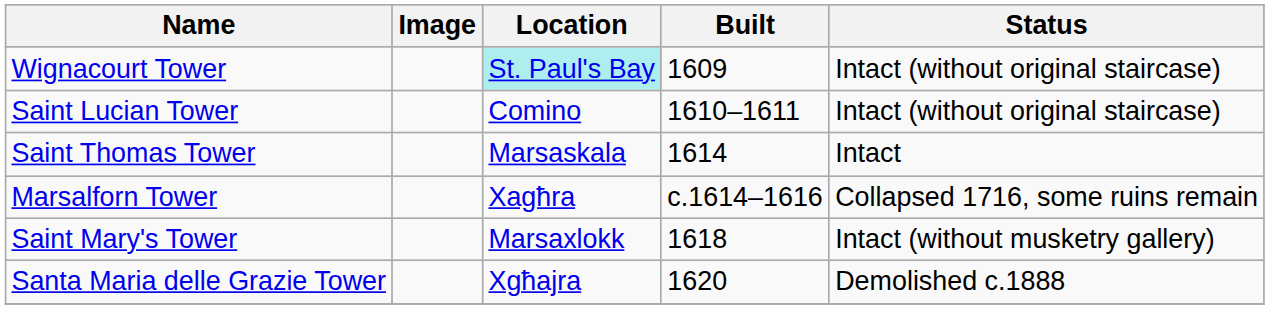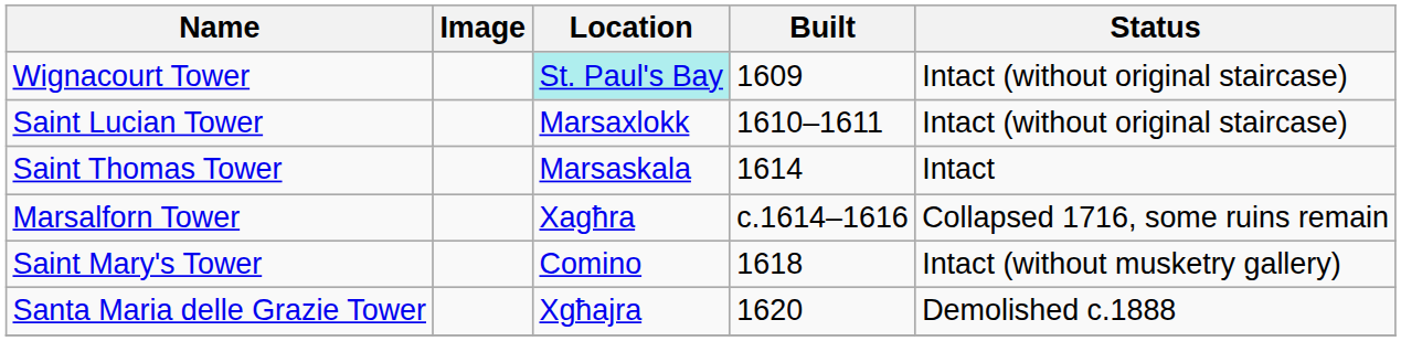 <table class="wikitable" style="margin: 1em auto 1em auto;">
 <tr>
 <th>Name</th>
 <th>Image</th>
 <th>Location</th>
 <th>Built</th>
 <th>Status</th>
 </tr>
 <tr>
 <td><a href='#'>Wignacourt Tower</a></td>
 <td></td>
 <td style="background: paleturquoise;"><a href='#'>St. Paul's Bay</a></td>
 <td>1609</td>
 <td>Intact (without original staircase)</td>
 </tr>
 <tr>
 <td><a href='#'>Saint Lucian Tower</a></td>
 <td></td>
-<td><a href='#'>Comino</a></td>
+<td><a href='#'>Marsaxlokk</a></td>
 <td>1610–1611</td>
 <td>Intact (without original staircase)</td>
 </tr>
 <tr>
 <td><a href='#'>Saint Thomas Tower</a></td>
 <td></td>
 <td><a href='#'>Marsaskala</a></td>
 <td>1614</td>
 <td>Intact</td>
 </tr>
 <tr>
 <td><a href='#'>Marsalforn Tower</a></td>
 <td></td>
 <td><a href='#'>Xagħra</a></td>
 <td>c.1614–1616</td>
 <td>Collapsed 1716, some ruins remain</td>
 </tr>
 <tr>
 <td><a href='#'>Saint Mary's Tower</a></td>
 <td></td>
-<td><a href='#'>Marsaxlokk</a></td>
+<td><a href='#'>Comino</a></td>
 <td>1618</td>
 <td>Intact (without musketry gallery)</td>
 </tr>
 <tr>
 <td><a href='#'>Santa Maria delle Grazie Tower</a></td>
 <td></td>
 <td><a href='#'>Xgħajra</a></td>
 <td>1620</td>
 <td>Demolished c.1888</td>
 </tr>
 <tr>
 </tr>
 </table>
